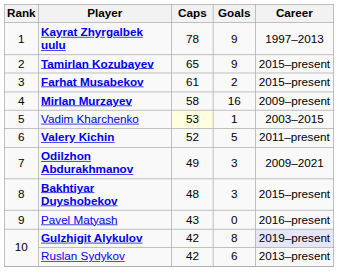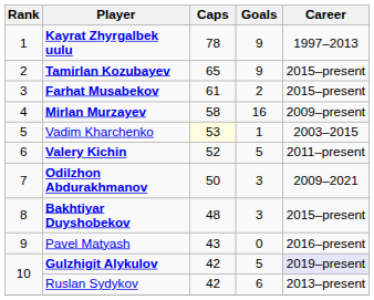 <table class="wikitable sortable" style="text-align:center;">
 <tr>
 <th width=30px>Rank</th>
 <th style="width:175px;">Player</th>
 <th width=50px>Caps</th>
 <th width=50px>Goals</th>
 <th style="width:100px;">Career</th>
 </tr>
 <tr>
 <td>1</td>
 <td align="left"><strong><a href='#'>Kayrat Zhyrgalbek uulu</a></strong></td>
 <td>78</td>
 <td>9</td>
 <td>1997–2013</td>
 </tr>
 <tr>
 <td>2</td>
 <td align="left"><strong><a href='#'>Tamirlan Kozubayev</a></strong></td>
 <td>65</td>
 <td>9</td>
 <td>2015–present</td>
 </tr>
 <tr>
 <td>3</td>
 <td align="left"><strong><a href='#'>Farhat Musabekov</a></strong></td>
 <td>61</td>
 <td>2</td>
 <td>2015–present</td>
 </tr>
 <tr>
 <td>4</td>
 <td align="left"><strong><a href='#'>Mirlan Murzayev</a></strong></td>
 <td>58</td>
 <td>16</td>
 <td>2009–present</td>
 </tr>
 <tr>
 <td>5</td>
 <td align="left"><a href='#'>Vadim Kharchenko</a></td>
 <td style="background: lightyellow;">53</td>
 <td>1</td>
 <td>2003–2015</td>
 </tr>
 <tr>
 <td>6</td>
 <td align="left"><strong><a href='#'>Valery Kichin</a></strong></td>
 <td>52</td>
 <td>5</td>
 <td>2011–present</td>
 </tr>
 <tr>
 <td>7</td>
 <td align="left"><strong><a href='#'>Odilzhon Abdurakhmanov</a></strong></td>
-<td>49</td>
+<td>50</td>
 <td>3</td>
 <td>2009–2021</td>
 </tr>
 <tr>
 <td>8</td>
 <td align="left"><strong><a href='#'>Bakhtiyar Duyshobekov</a></strong></td>
 <td>48</td>
 <td>3</td>
 <td>2015–present</td>
 </tr>
 <tr>
 <td>9</td>
 <td align="left"><a href='#'>Pavel Matyash</a></td>
 <td>43</td>
 <td>0</td>
 <td>2016–present</td>
 </tr>
 <tr>
 <td rowspan="2">10</td>
 <td align="left"><strong><a href='#'>Gulzhigit Alykulov</a></strong></td>
 <td>42</td>
-<td>8</td>
+<td>5</td>
 <td style="background: lavender;">2019–present</td>
 </tr>
 <tr>
 <td align="left"><a href='#'>Ruslan Sydykov</a></td>
 <td>42</td>
 <td>6</td>
 <td>2013–present</td>
 </tr>
 <tr>
 </tr>
 </table>
